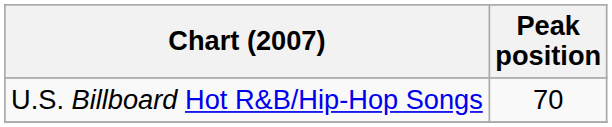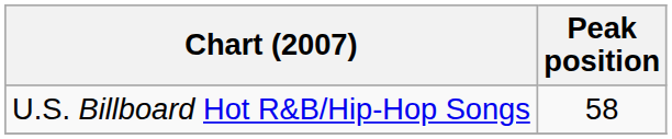 <table class="wikitable">
 <tr>
 <th>Chart (2007)</th>
 <th>Peak<br>position</th>
 </tr>
 <tr>
 <td align="left">U.S. <em>Billboard</em> <a href='#'>Hot R&B/Hip-Hop Songs</a></td>
-<td align="center">70</td>
+<td align="center">58</td>
 </tr>
 <tr>
 </tr>
 </table>
